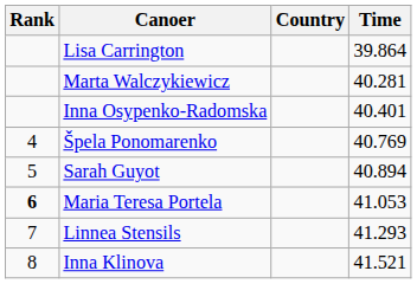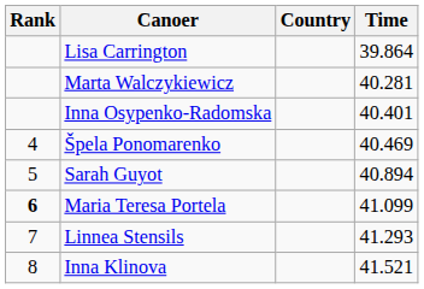 <table class="wikitable" style="text-align:center;">
 <tr>
 <th>Rank</th>
 <th>Canoer</th>
 <th>Country</th>
 <th>Time</th>
 </tr>
 <tr>
 <td></td>
 <td align=left><a href='#'>Lisa Carrington</a></td>
 <td align=left></td>
 <td>39.864</td>
 </tr>
 <tr>
 <td></td>
 <td align=left><a href='#'>Marta Walczykiewicz</a></td>
 <td align=left></td>
 <td>40.281</td>
 </tr>
 <tr>
 <td></td>
 <td align=left><a href='#'>Inna Osypenko-Radomska</a></td>
 <td align=left></td>
 <td>40.401</td>
 </tr>
 <tr>
 <td>4</td>
 <td align=left><a href='#'>Špela Ponomarenko</a></td>
 <td align="left"></td>
-<td>40.769</td>
+<td>40.469</td>
 </tr>
 <tr>
 <td>5</td>
 <td align=left><a href='#'>Sarah Guyot</a></td>
 <td align=left></td>
 <td>40.894</td>
 </tr>
 <tr>
 <td><strong>6</strong></td>
 <td align=left><a href='#'>Maria Teresa Portela</a></td>
 <td align=left></td>
-<td>41.053</td>
+<td>41.099</td>
 </tr>
 <tr>
 <td>7</td>
 <td align=left><a href='#'>Linnea Stensils</a></td>
 <td align=left></td>
 <td>41.293</td>
 </tr>
 <tr>
 <td>8</td>
 <td align=left><a href='#'>Inna Klinova</a></td>
 <td align=left></td>
 <td>41.521</td>
 </tr>
 </table>
